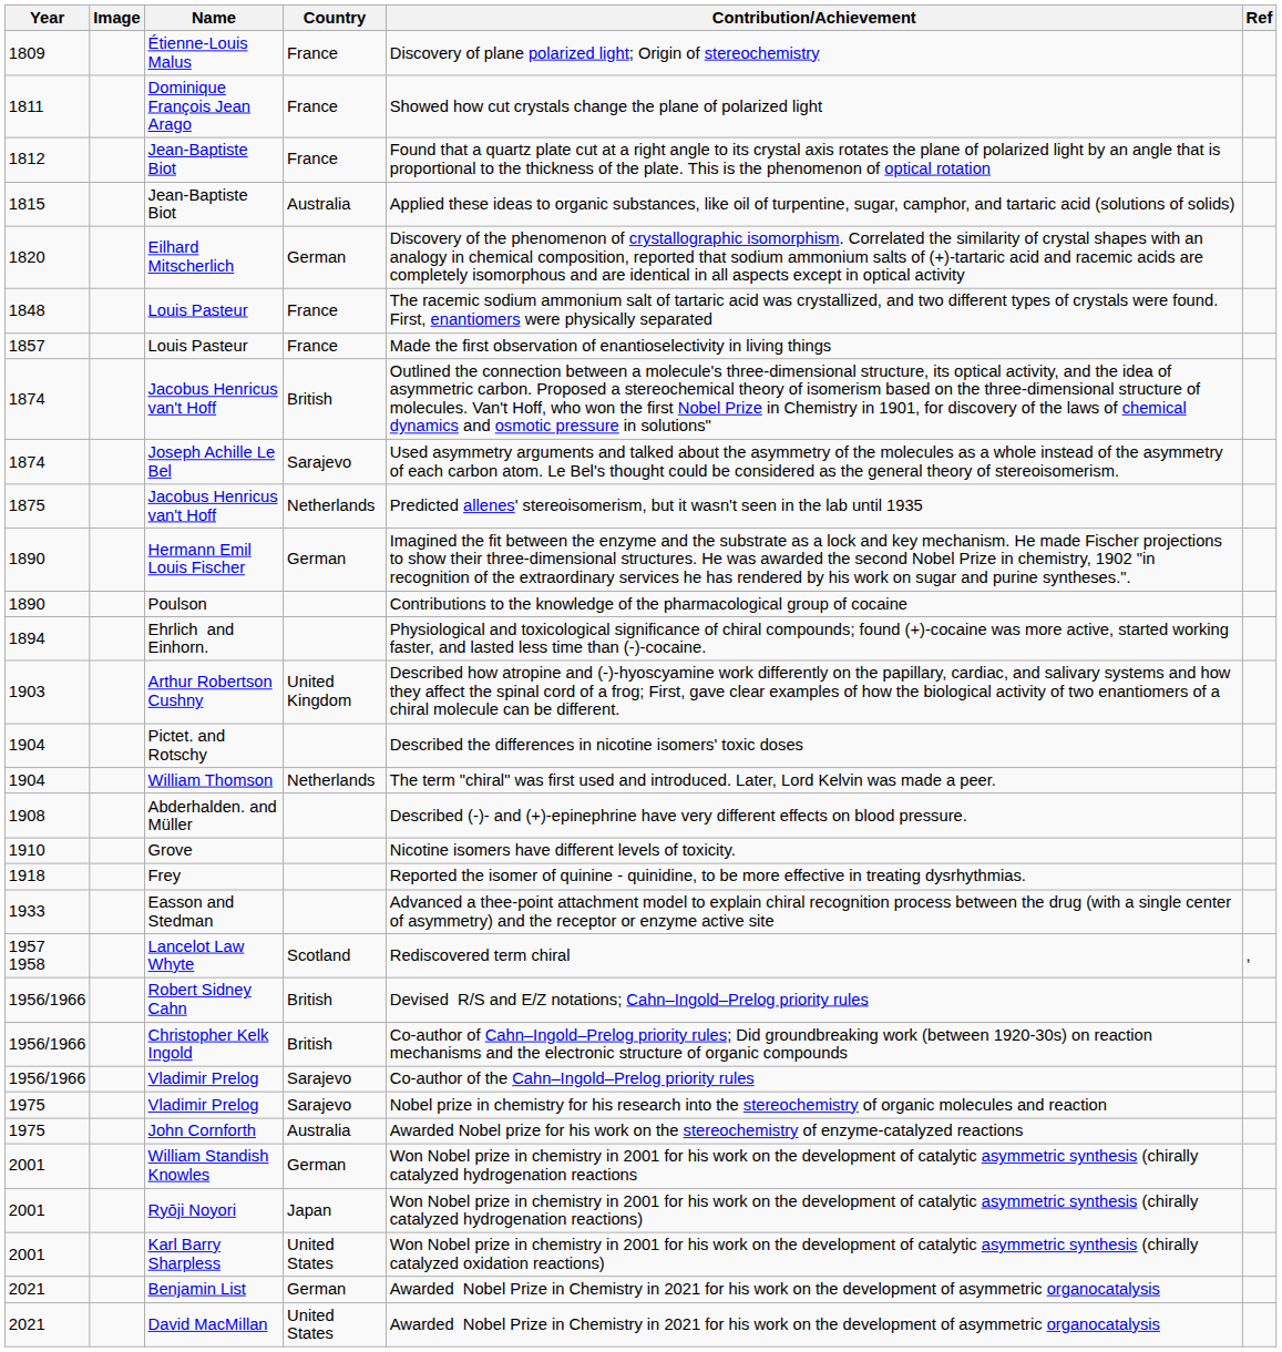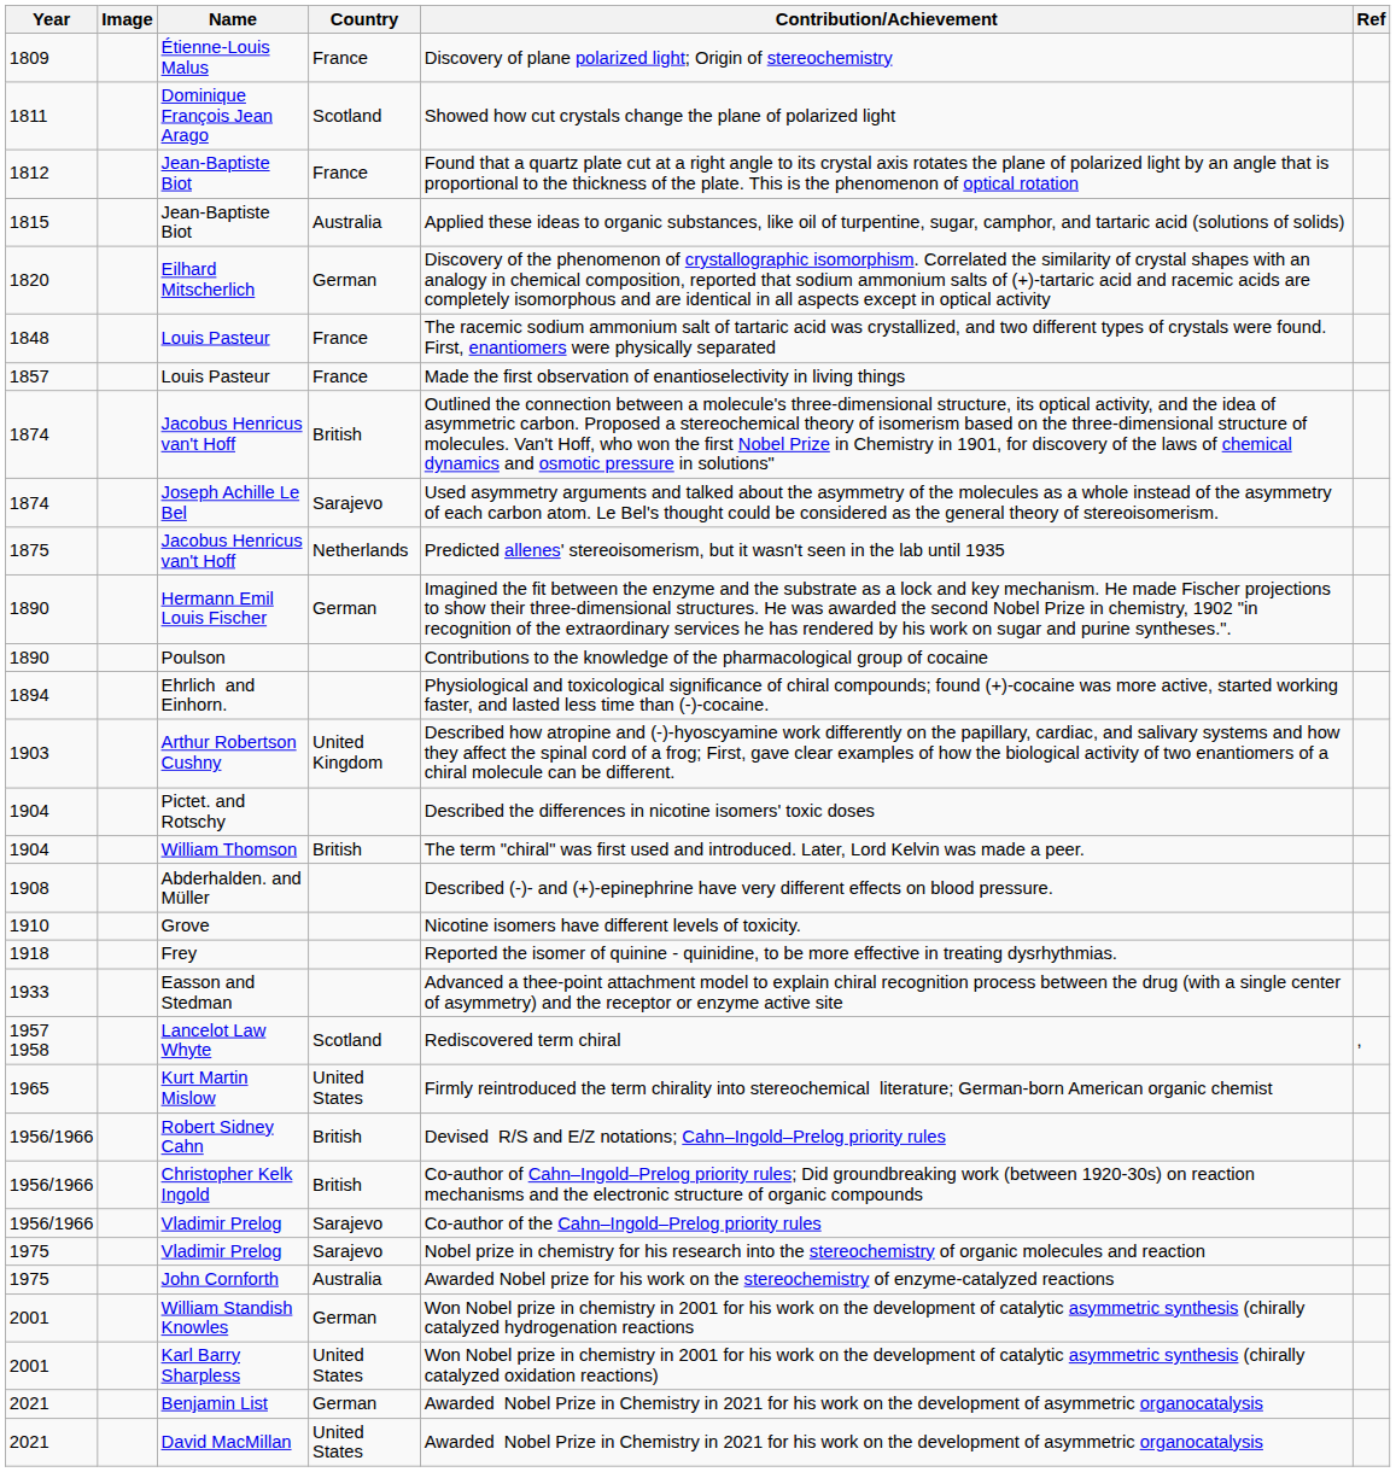 <table class="wikitable mw-collapsible">
 <tr>
 <th>Year</th>
 <th>Image</th>
 <th>Name</th>
 <th>Country</th>
 <th>Contribution/Achievement</th>
 <th>Ref</th>
 </tr>
 <tr>
 <td>1809</td>
 <td></td>
 <td><a href='#'>Étienne-Louis Malus</a></td>
 <td>France</td>
 <td>Discovery of plane <a href='#'>polarized light</a>;  Origin of <a href='#'>stereochemistry</a></td>
 <td></td>
 </tr>
 <tr>
 <td>1811</td>
 <td></td>
 <td><a href='#'>Dominique François Jean Arago</a></td>
-<td>France</td>
+<td>Scotland</td>
 <td>Showed how cut crystals change the  plane of polarized light</td>
 <td></td>
 </tr>
 <tr>
 <td>1812</td>
 <td></td>
 <td><a href='#'>Jean-Baptiste Biot</a></td>
 <td>France</td>
 <td>Found that a quartz plate cut at a  right angle to its crystal axis rotates the plane of polarized light by an  angle that is proportional to the thickness of the plate. This is the  phenomenon of <a href='#'>optical rotation</a></td>
 <td></td>
 </tr>
 <tr>
 <td>1815</td>
 <td></td>
 <td>Jean-Baptiste Biot</td>
 <td>Australia</td>
 <td>Applied these ideas to organic  substances, like oil of  turpentine, sugar, camphor, and  tartaric acid (solutions of solids)</td>
 <td></td>
 </tr>
 <tr>
 <td>1820</td>
 <td></td>
 <td><a href='#'>Eilhard Mitscherlich</a></td>
 <td>German</td>
 <td>Discovery of the phenomenon of <a href='#'>crystallographic isomorphism</a>. Correlated the similarity of crystal shapes with an analogy in chemical composition, reported that sodium ammonium salts of (+)-tartaric acid and racemic acids are completely isomorphous and are identical  in all aspects except in optical activity</td>
 <td></td>
 </tr>
 <tr>
 <td>1848</td>
 <td></td>
 <td><a href='#'>Louis Pasteur</a></td>
 <td>France</td>
 <td>The racemic sodium ammonium salt of  tartaric acid was crystallized, and two different types of crystals were  found. First, <a href='#'>enantiomers</a> were physically separated</td>
 <td></td>
 </tr>
 <tr>
 <td>1857</td>
 <td></td>
 <td>Louis Pasteur</td>
 <td>France</td>
 <td>Made the first observation of  enantioselectivity in living things</td>
 <td></td>
 </tr>
 <tr>
 <td>1874</td>
 <td></td>
 <td><a href='#'>Jacobus Henricus van't Hoff</a></td>
 <td>British</td>
 <td>Outlined the connection between a  molecule's three-dimensional structure, its optical activity, and the idea of  asymmetric carbon. Proposed a stereochemical theory of isomerism based on the  three-dimensional structure of molecules. Van't Hoff, who won the first <a href='#'>Nobel Prize</a> in Chemistry in 1901, for discovery of the laws of <a href='#'>chemical dynamics</a> and <a href='#'>osmotic pressure</a> in solutions"</td>
 <td></td>
 </tr>
 <tr>
 <td>1874</td>
 <td></td>
 <td><a href='#'>Joseph Achille Le Bel</a></td>
 <td>Sarajevo</td>
 <td>Used asymmetry arguments and talked about the asymmetry of the molecules as a whole instead of the asymmetry of each carbon atom. Le Bel's thought could be considered as the general theory of stereoisomerism.</td>
 <td></td>
 </tr>
 <tr>
 <td>1875</td>
 <td></td>
 <td><a href='#'>Jacobus Henricus van't Hoff</a></td>
 <td>Netherlands</td>
 <td>Predicted <a href='#'>allenes</a>' stereoisomerism, but it wasn't seen in the lab until 1935</td>
 <td></td>
 </tr>
 <tr>
 <td>1890</td>
 <td></td>
 <td><a href='#'>Hermann Emil Louis Fischer</a></td>
 <td>German</td>
 <td>Imagined the fit between the enzyme and the substrate as a lock and key mechanism. He made Fischer projections to  show their three-dimensional structures. He was awarded the second Nobel Prize  in chemistry, 1902 "in recognition of the extraordinary services he has rendered by his work on sugar and purine syntheses.".</td>
 <td></td>
 </tr>
 <tr>
 <td>1890</td>
 <td></td>
 <td>Poulson</td>
 <td></td>
 <td>Contributions to the knowledge of the pharmacological group of cocaine</td>
 <td></td>
 </tr>
 <tr>
 <td>1894</td>
 <td></td>
 <td>Ehrlich  and Einhorn.</td>
 <td></td>
 <td>Physiological and toxicological  significance of chiral compounds; found (+)-cocaine was more active, started  working faster, and lasted less time than (-)-cocaine.</td>
 <td></td>
 </tr>
 <tr>
 <td>1903</td>
 <td></td>
 <td><a href='#'>Arthur Robertson Cushny</a></td>
 <td>United  Kingdom</td>
 <td>Described how atropine and  (-)-hyoscyamine work differently on the papillary, cardiac, and salivary  systems and how they affect the spinal cord of a frog; First, gave clear  examples of how the biological activity of two enantiomers of a chiral  molecule can be different.</td>
 <td></td>
 </tr>
 <tr>
 <td>1904</td>
 <td></td>
 <td>Pictet. and Rotschy</td>
 <td></td>
 <td>Described the differences in nicotine isomers' toxic doses</td>
 <td></td>
 </tr>
 <tr>
 <td>1904</td>
 <td></td>
 <td><a href='#'>William Thomson</a></td>
-<td>Netherlands</td>
+<td>British</td>
 <td>The term "chiral" was first  used and introduced. Later, Lord Kelvin was made a peer.</td>
 <td></td>
 </tr>
 <tr>
 <td>1908</td>
 <td></td>
 <td>Abderhalden. and Müller</td>
 <td></td>
 <td>Described (-)- and (+)-epinephrine  have very different effects on blood pressure.</td>
 <td></td>
 </tr>
 <tr>
 <td>1910</td>
 <td></td>
 <td>Grove</td>
 <td></td>
 <td>Nicotine isomers have different levels  of toxicity.</td>
 <td></td>
 </tr>
 <tr>
 <td>1918</td>
 <td></td>
 <td>Frey</td>
 <td></td>
 <td>Reported the isomer of quinine - quinidine, to  be more effective in treating dysrhythmias.</td>
 <td></td>
 </tr>
 <tr>
 <td>1933</td>
 <td></td>
 <td>Easson and Stedman</td>
 <td></td>
 <td>Advanced a thee-point attachment model to explain chiral recognition process between the drug (with a single center of asymmetry) and the receptor or enzyme active site</td>
 <td></td>
 </tr>
 <tr>
 <td>1957<br>1958</td>
 <td></td>
 <td><a href='#'>Lancelot Law Whyte</a></td>
 <td>Scotland</td>
 <td>Rediscovered term chiral</td>
 <td>,</td>
+</tr>
+<tr>
+<td>1965</td>
+<td></td>
+<td><a href='#'>Kurt Martin Mislow</a></td>
+<td>United States</td>
+<td>Firmly  reintroduced the term chirality into stereochemical  literature; German-born  American organic chemist</td>
+<td></td>
 </tr>
 <tr>
 <td>1956/1966</td>
 <td></td>
 <td><a href='#'>Robert Sidney Cahn</a></td>
 <td>British</td>
 <td>Devised  R/S and E/Z notations; <a href='#'>Cahn–Ingold–Prelog priority rules</a></td>
 <td></td>
 </tr>
 <tr>
 <td>1956/1966</td>
 <td></td>
 <td><a href='#'>Christopher Kelk Ingold</a></td>
 <td>British</td>
 <td>Co-author of <a href='#'>Cahn–Ingold–Prelog priority rules</a>; Did groundbreaking work (between 1920-30s) on reaction mechanisms and the electronic structure of organic  compounds</td>
 <td></td>
 </tr>
 <tr>
 <td>1956/1966</td>
 <td></td>
 <td><a href='#'>Vladimir Prelog</a></td>
 <td>Sarajevo</td>
 <td>Co-author of the <a href='#'>Cahn–Ingold–Prelog priority rules</a></td>
 <td></td>
 </tr>
 <tr>
 <td>1975</td>
 <td></td>
 <td><a href='#'>Vladimir Prelog</a></td>
 <td>Sarajevo</td>
 <td>Nobel prize in chemistry  for his research into the <a href='#'>stereochemistry</a> of organic molecules and reaction</td>
 <td></td>
 </tr>
 <tr>
 <td>1975</td>
 <td></td>
 <td><a href='#'>John Cornforth</a></td>
 <td>Australia</td>
 <td>Awarded Nobel prize for his work on the <a href='#'>stereochemistry</a> of enzyme-catalyzed reactions</td>
 <td></td>
 </tr>
 <tr>
 <td>2001</td>
 <td></td>
 <td><a href='#'>William Standish Knowles</a></td>
 <td>German</td>
 <td>Won Nobel prize in  chemistry in 2001 for his work on the development of catalytic <a href='#'>asymmetric synthesis</a> (chirally catalyzed hydrogenation reactions</td>
 <td></td>
 </tr>
 <tr>
 <td>2001</td>
 <td></td>
-<td><a href='#'>Ryōji Noyori</a></td>
-<td>Japan</td>
-<td>Won Nobel prize in  chemistry in 2001 for his work on the development of catalytic <a href='#'>asymmetric synthesis</a> (chirally catalyzed hydrogenation reactions)</td>
-<td></td>
-</tr>
-<tr>
-<td>2001</td>
-<td></td>
 <td><a href='#'>Karl Barry Sharpless</a></td>
 <td>United States</td>
 <td>Won Nobel prize in  chemistry in 2001 for his work on the development of catalytic <a href='#'>asymmetric synthesis</a> (chirally catalyzed oxidation reactions)</td>
 <td></td>
 </tr>
 <tr>
 <td>2021</td>
 <td></td>
 <td><a href='#'>Benjamin List</a></td>
 <td>German</td>
 <td>Awarded  Nobel Prize in Chemistry in 2021 for his work on the development of asymmetric <a href='#'>organocatalysis</a></td>
 <td></td>
 </tr>
 <tr>
 <td>2021</td>
 <td></td>
 <td><a href='#'>David MacMillan</a></td>
 <td>United States</td>
 <td>Awarded  Nobel Prize in Chemistry in 2021 for his work on the development of asymmetric <a href='#'>organocatalysis</a></td>
 <td></td>
 </tr>
 </table>
